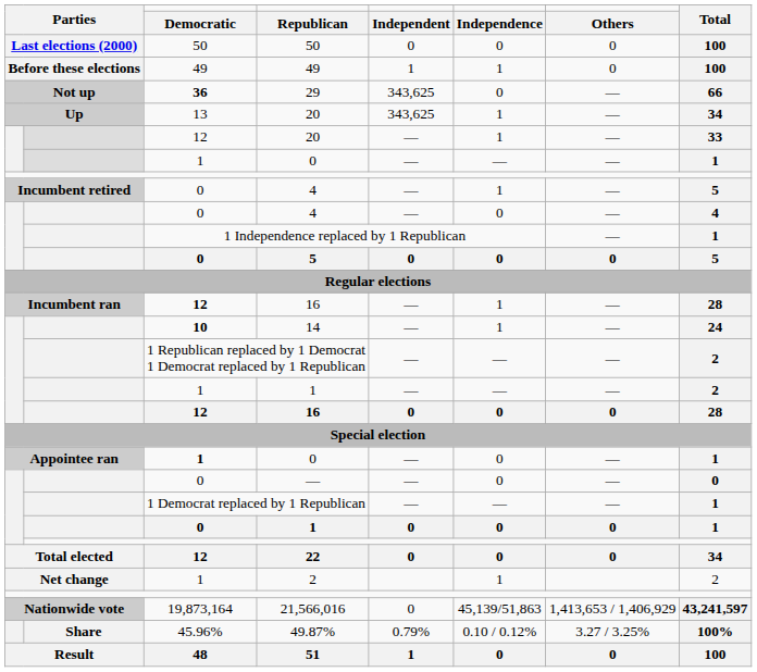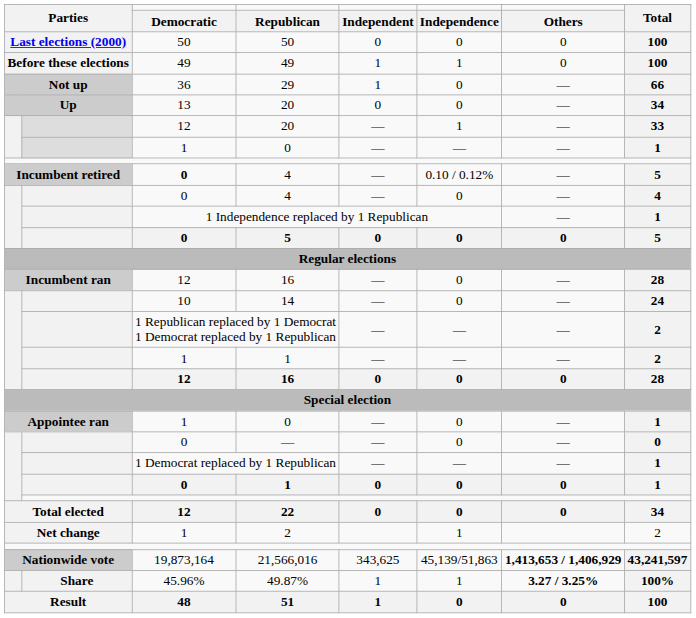 <table class=wikitable style=text-align:center>
 <tr>
 <th colspan=2 rowspan=2>Parties</th>
 <td></td>
 <td></td>
 <td></td>
 <td></td>
 <td></td>
 <th rowspan=2>Total</th>
 </tr>
 <tr valign=bottom>
 <th>Democratic</th>
 <th>Republican</th>
 <th>Independent</th>
 <th>Independence</th>
 <th>Others</th>
 </tr>
 <tr>
 <th colspan=2><a href='#'>Last elections (2000)</a></th>
 <td>50</td>
 <td>50</td>
 <td>0</td>
 <td>0</td>
 <td>0</td>
 <th>100</th>
 </tr>
 <tr>
 <th colspan=2>Before these elections</th>
 <td>49</td>
 <td>49</td>
 <td>1</td>
 <td>1</td>
 <td>0</td>
 <th>100</th>
 </tr>
 <tr>
 <th colspan=2 style="background:#ccc">Not up</th>
-<td><strong>36</strong></td>
+<td>36</td>
 <td>29</td>
-<td>343,625</td>
+<td>1</td>
 <td>0</td>
 <td>—</td>
 <th>66</th>
 </tr>
 <tr>
 <th colspan=2 style="background:#ccc">Up</th>
 <td>13</td>
 <td>20</td>
-<td>343,625</td>
-<td>1</td>
+<td>0</td>
+<td>0</td>
 <td>—</td>
 <th>34</th>
 </tr>
 <tr>
 <th rowspan=2></th>
 <th style="background:#ddd"></th>
 <td>12</td>
 <td>20</td>
 <td>—</td>
 <td>1</td>
 <td>—</td>
 <th>33</th>
 </tr>
 <tr>
 <th style="background:#ddd"></th>
 <td>1</td>
 <td>0</td>
 <td>—</td>
 <td>—</td>
 <td>—</td>
 <th>1</th>
 </tr>
 <tr>
 <td colspan=100></td>
 </tr>
 <tr>
 <th colspan=2 style="background:#ccc">Incumbent retired</th>
-<td>0</td>
+<td><strong>0</strong></td>
 <td>4</td>
 <td>—</td>
-<td>1</td>
+<td>0.10 / 0.12%</td>
 <td>—</td>
 <th>5</th>
 </tr>
 <tr>
 <th rowspan=3></th>
 <th></th>
 <td>0</td>
 <td>4</td>
 <td>—</td>
 <td>0</td>
 <td>—</td>
 <th>4</th>
 </tr>
 <tr>
 <th></th>
 <td colspan=4 > 1 Independence replaced by  1 Republican</td>
 <td>—</td>
 <th>1</th>
 </tr>
 <tr>
 <th></th>
 <th>0</th>
 <th>5</th>
 <th>0</th>
 <th>0</th>
 <th>0</th>
 <th>5</th>
 </tr>
 <tr>
 <th colspan=8 style="background:#bbb">Regular elections</th>
 </tr>
 <tr>
 <th colspan=2 style="background:#ccc">Incumbent ran</th>
-<td><strong>12</strong></td>
+<td>12</td>
 <td>16</td>
 <td>—</td>
-<td>1</td>
+<td>0</td>
 <td>—</td>
 <th>28</th>
 </tr>
 <tr>
 <th rowspan=4></th>
 <th></th>
-<td><strong>10</strong></td>
+<td>10</td>
 <td>14</td>
 <td>—</td>
-<td>1</td>
+<td>0</td>
 <td>—</td>
 <th>24</th>
 </tr>
 <tr>
 <th></th>
 <td colspan=2> 1 Republican replaced by  1 Democrat<br> 1 Democrat replaced by  1 Republican</td>
 <td>—</td>
 <td>—</td>
 <td>—</td>
 <th>2</th>
 </tr>
 <tr>
 <th></th>
 <td>1</td>
 <td>1</td>
 <td>—</td>
 <td>—</td>
 <td>—</td>
 <th>2</th>
 </tr>
 <tr>
 <th></th>
 <th>12</th>
 <th>16</th>
 <th>0</th>
 <th>0</th>
 <th>0</th>
 <th>28</th>
 </tr>
 <tr>
 <th colspan=8 style="background:#bbb">Special election</th>
 </tr>
 <tr>
 <th colspan=2 style="background:#ccc">Appointee ran</th>
-<td><strong>1</strong></td>
+<td>1</td>
 <td>0</td>
 <td>—</td>
 <td>0</td>
 <td>—</td>
 <th>1</th>
 </tr>
 <tr>
 <th rowspan=4></th>
 <th></th>
 <td>0</td>
 <td>—</td>
 <td>—</td>
 <td>0</td>
 <td>—</td>
 <th>0</th>
 </tr>
 <tr>
 <th></th>
 <td colspan=2 > 1 Democrat replaced by  1 Republican</td>
 <td>—</td>
 <td>—</td>
 <td>—</td>
 <th>1</th>
 </tr>
 <tr>
 <th></th>
 <th>0</th>
 <th>1</th>
 <th>0</th>
 <th>0</th>
 <th>0</th>
 <th>1</th>
 </tr>
 <tr>
 <td colspan=99></td>
 </tr>
 <tr>
 <th colspan=2>Total elected</th>
 <th>12</th>
 <th>22</th>
 <th>0</th>
 <th>0</th>
 <th>0</th>
 <th>34</th>
 </tr>
 <tr>
 <th colspan=2>Net change</th>
 <td> 1</td>
 <td> 2</td>
 <td></td>
 <td> 1</td>
 <td></td>
 <td>2</td>
 </tr>
 <tr>
 <td colspan=99></td>
 </tr>
 <tr>
 <th colspan=2 style="background:#ccc">Nationwide vote</th>
 <td>19,873,164</td>
 <td>21,566,016</td>
-<td>0</td>
+<td>343,625</td>
 <td>45,139/51,863</td>
-<td>1,413,653 / 1,406,929</td>
+<td><strong>1,413,653 / 1,406,929</strong></td>
 <th>43,241,597</th>
 </tr>
 <tr>
 <th></th>
 <th>Share</th>
 <td>45.96%</td>
 <td>49.87%</td>
-<td>0.79%</td>
-<td>0.10 / 0.12%</td>
-<td>3.27 / 3.25%</td>
+<td>1</td>
+<td>1</td>
+<td><strong>3.27 / 3.25%</strong></td>
 <th>100%</th>
 </tr>
 <tr>
 <th colspan=2>Result</th>
 <th>48</th>
 <th>51</th>
 <th>1</th>
 <th>0</th>
 <th>0</th>
 <th>100</th>
 </tr>
 </table>
